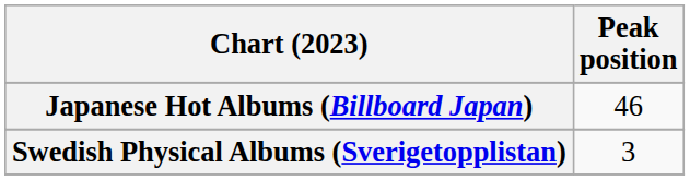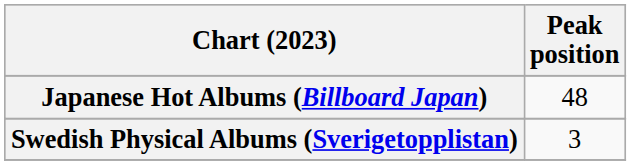 <table class="wikitable sortable plainrowheaders" style="text-align:center">
 <tr>
 <th scope="col">Chart (2023)</th>
 <th scope="col">Peak<br>position</th>
 </tr>
 <tr>
 </tr>
 <tr>
 </tr>
 <tr>
 </tr>
 <tr>
 </tr>
 <tr>
 </tr>
 <tr>
 <th scope="row">Japanese Hot Albums (<em><a href='#'>Billboard Japan</a></em>)</th>
-<td>46</td>
+<td>48</td>
 </tr>
 <tr>
 </tr>
 <tr>
 <th scope="row">Swedish Physical Albums (<a href='#'>Sverigetopplistan</a>)</th>
 <td>3</td>
 </tr>
 <tr>
 </tr>
 </table>
